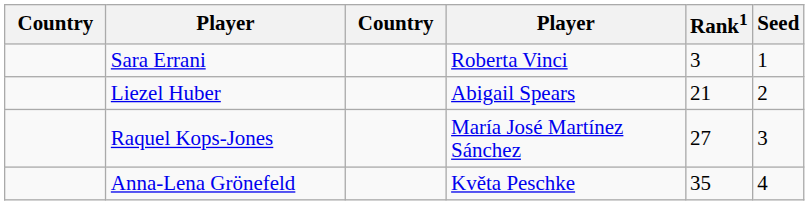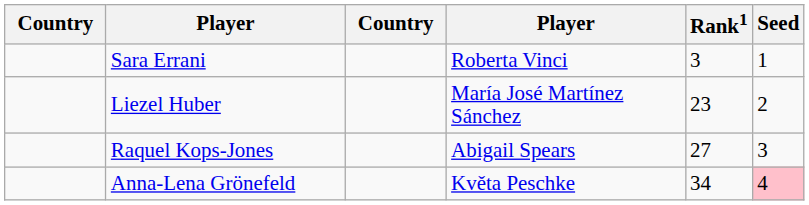 <table class="sortable wikitable">
 <tr>
 <th width="70">Country</th>
 <th width="175">Player</th>
 <th width="70">Country</th>
 <th width="175">Player</th>
 <th>Rank<sup>1</sup></th>
 <th>Seed</th>
 </tr>
 <tr>
 <td></td>
 <td><a href='#'>Sara Errani</a></td>
 <td></td>
 <td><a href='#'>Roberta Vinci</a></td>
 <td>3</td>
 <td>1</td>
 </tr>
 <tr>
 <td></td>
 <td><a href='#'>Liezel Huber</a></td>
 <td></td>
-<td><a href='#'>Abigail Spears</a></td>
-<td>21</td>
+<td><a href='#'>María José Martínez Sánchez</a></td>
+<td>23</td>
 <td>2</td>
 </tr>
 <tr>
 <td></td>
 <td><a href='#'>Raquel Kops-Jones</a></td>
 <td></td>
-<td><a href='#'>María José Martínez Sánchez</a></td>
+<td><a href='#'>Abigail Spears</a></td>
 <td>27</td>
 <td>3</td>
 </tr>
 <tr>
 <td></td>
 <td><a href='#'>Anna-Lena Grönefeld</a></td>
 <td></td>
 <td><a href='#'>Květa Peschke</a></td>
-<td>35</td>
-<td>4</td>
+<td>34</td>
+<td style="background: pink;">4</td>
 </tr>
 </table>
